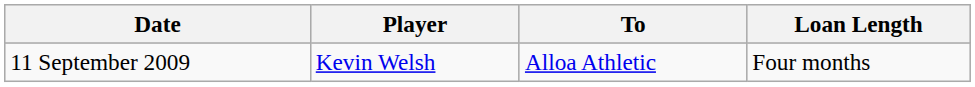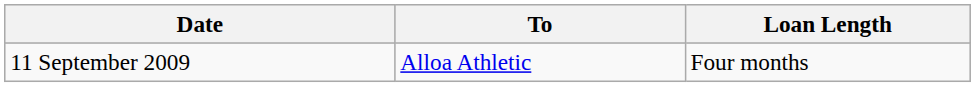 <table class="wikitable" style="font-size:95%; width:50%">
 <tr>
 <th>Date</th>
-<th>Player</th>
 <th>To</th>
 <th>Loan Length</th>
 </tr>
 <tr>
 <td>11 September 2009</td>
-<td> <a href='#'>Kevin Welsh</a></td>
 <td> <a href='#'>Alloa Athletic</a></td>
 <td>Four months</td>
 </tr>
 </table>
